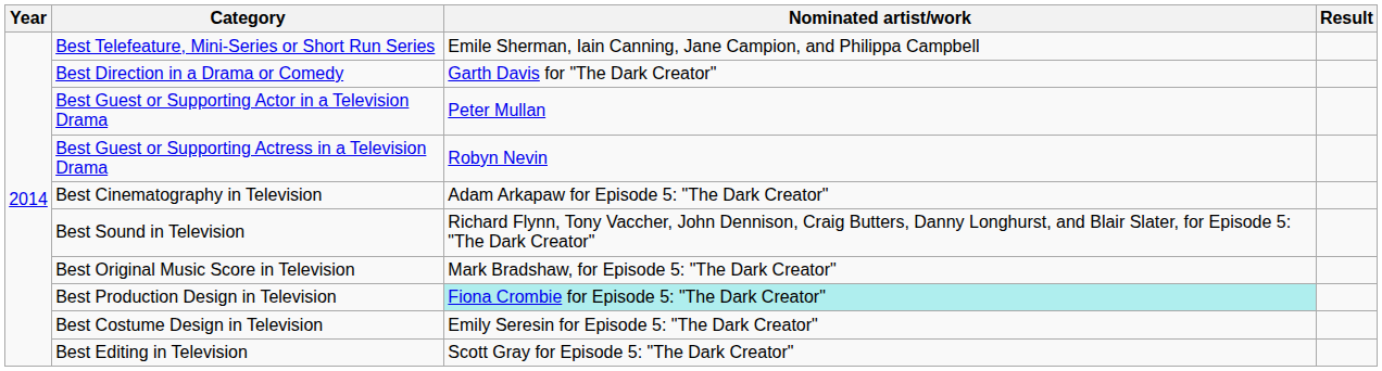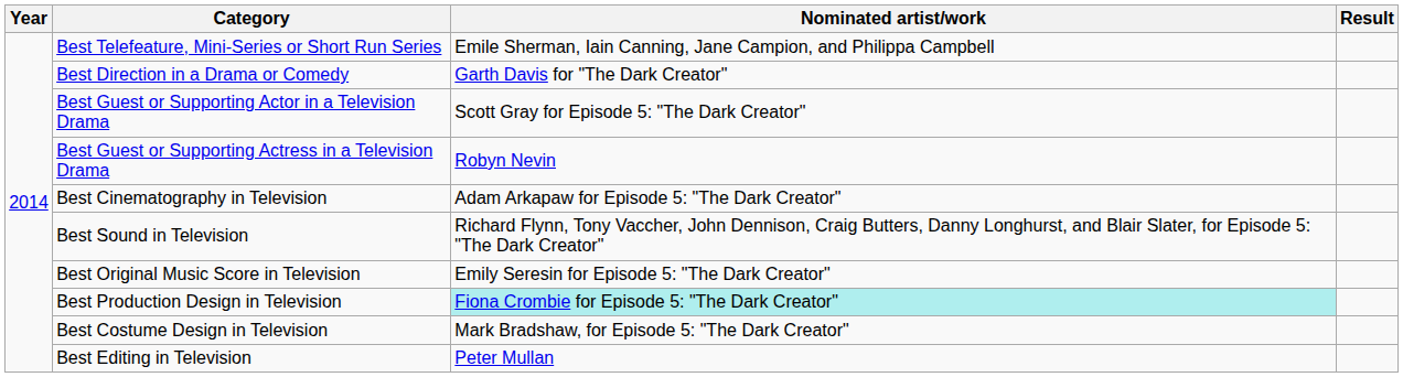 <table class="wikitable" style="table-layout: fixed; margin-right:0">
 <tr>
 <th scope="col">Year</th>
 <th scope="col">Category</th>
 <th scope="col">Nominated artist/work</th>
 <th scope="col">Result</th>
 </tr>
 <tr>
 <td rowspan=10><a href='#'>2014</a></td>
 <td><a href='#'>Best Telefeature, Mini-Series or Short Run Series</a></td>
 <td>Emile Sherman, Iain Canning, Jane Campion, and Philippa Campbell</td>
 <td></td>
 </tr>
 <tr>
 <td><a href='#'>Best Direction in a Drama or Comedy</a></td>
 <td><a href='#'>Garth Davis</a> for "The Dark Creator"</td>
 <td></td>
 </tr>
 <tr>
 <td><a href='#'>Best Guest or Supporting Actor in a Television Drama</a></td>
-<td><a href='#'>Peter Mullan</a></td>
+<td>Scott Gray for Episode 5: "The Dark Creator"</td>
 <td></td>
 </tr>
 <tr>
 <td><a href='#'>Best Guest or Supporting Actress in a Television Drama</a></td>
 <td><a href='#'>Robyn Nevin</a></td>
 <td></td>
 </tr>
 <tr>
 <td>Best Cinematography in Television</td>
 <td>Adam Arkapaw for Episode 5: "The Dark Creator"</td>
 <td></td>
 </tr>
 <tr>
 <td>Best Sound in Television</td>
 <td>Richard Flynn, Tony Vaccher, John Dennison, Craig Butters, Danny Longhurst, and Blair Slater, for Episode 5: "The Dark Creator"</td>
 <td></td>
 </tr>
 <tr>
 <td>Best Original Music Score in Television</td>
-<td>Mark Bradshaw, for Episode 5: "The Dark Creator"</td>
+<td>Emily Seresin for Episode 5: "The Dark Creator"</td>
 <td></td>
 </tr>
 <tr>
 <td>Best Production Design in Television</td>
 <td style="background: paleturquoise;"><a href='#'>Fiona Crombie</a> for Episode 5: "The Dark Creator"</td>
 <td></td>
 </tr>
 <tr>
 <td>Best Costume Design in Television</td>
-<td>Emily Seresin for Episode 5: "The Dark Creator"</td>
+<td>Mark Bradshaw, for Episode 5: "The Dark Creator"</td>
 <td></td>
 </tr>
 <tr>
 <td>Best Editing in Television</td>
-<td>Scott Gray for Episode 5: "The Dark Creator"</td>
+<td><a href='#'>Peter Mullan</a></td>
 <td></td>
 </tr>
 </table>
